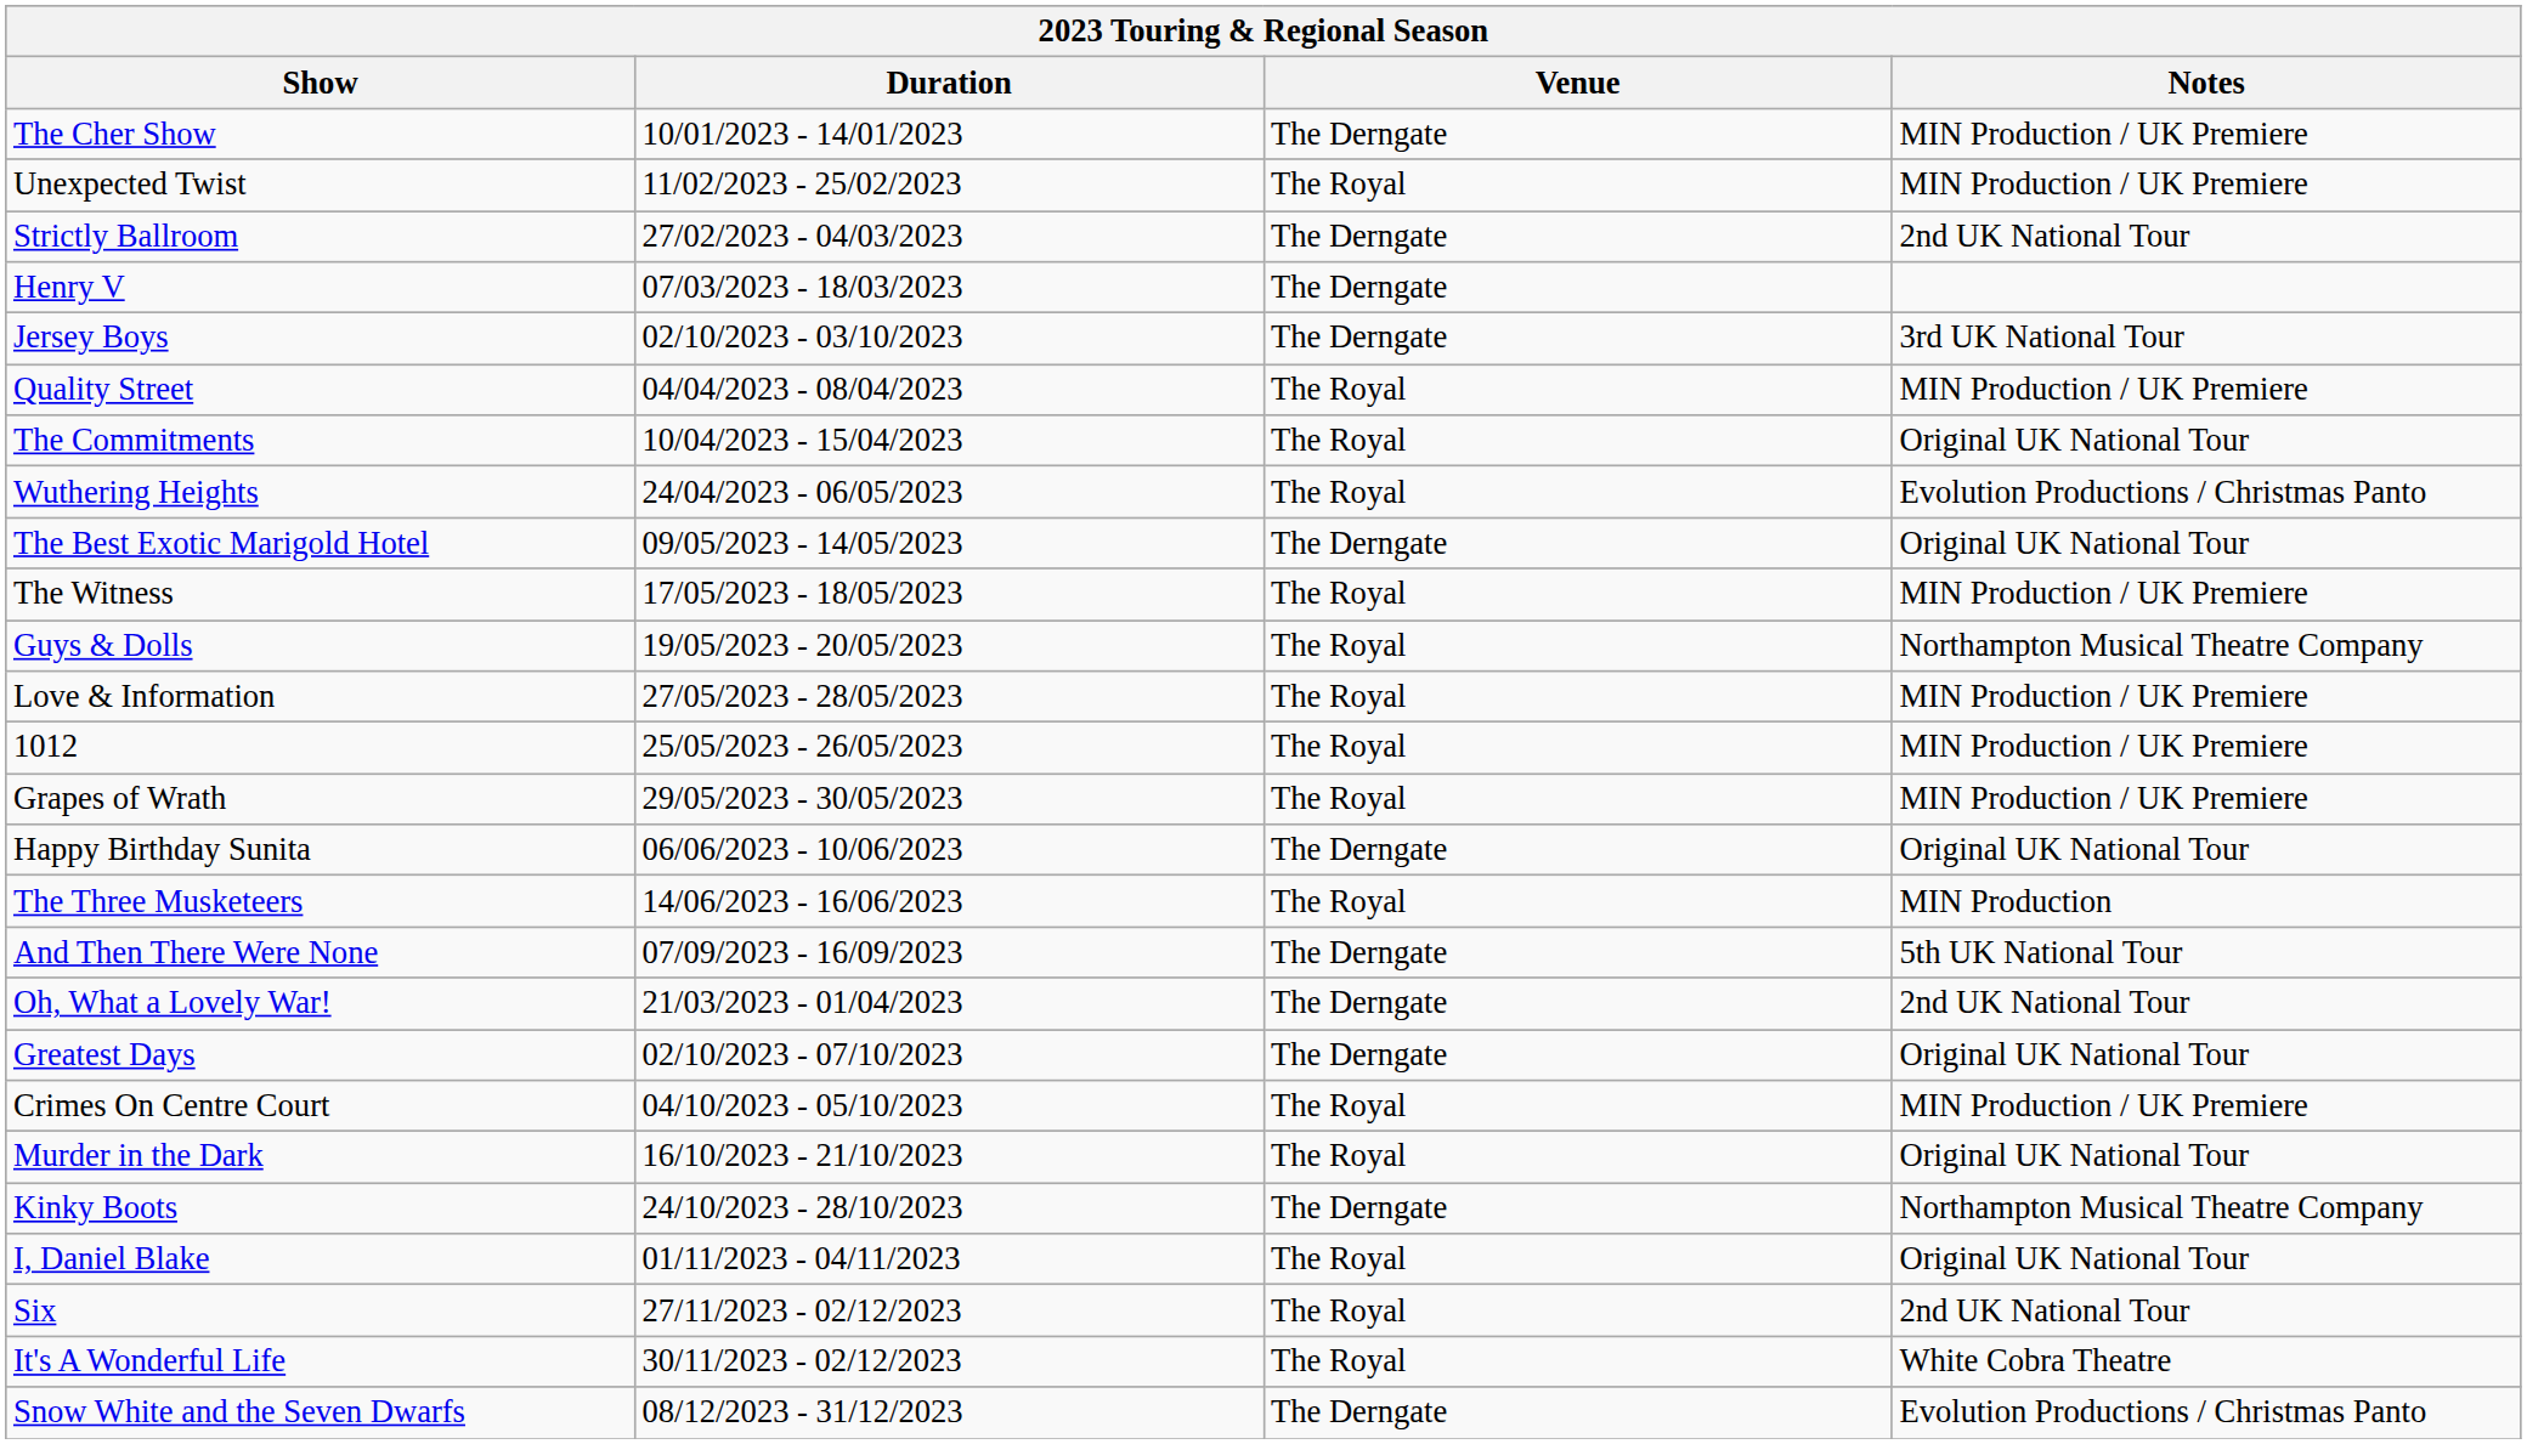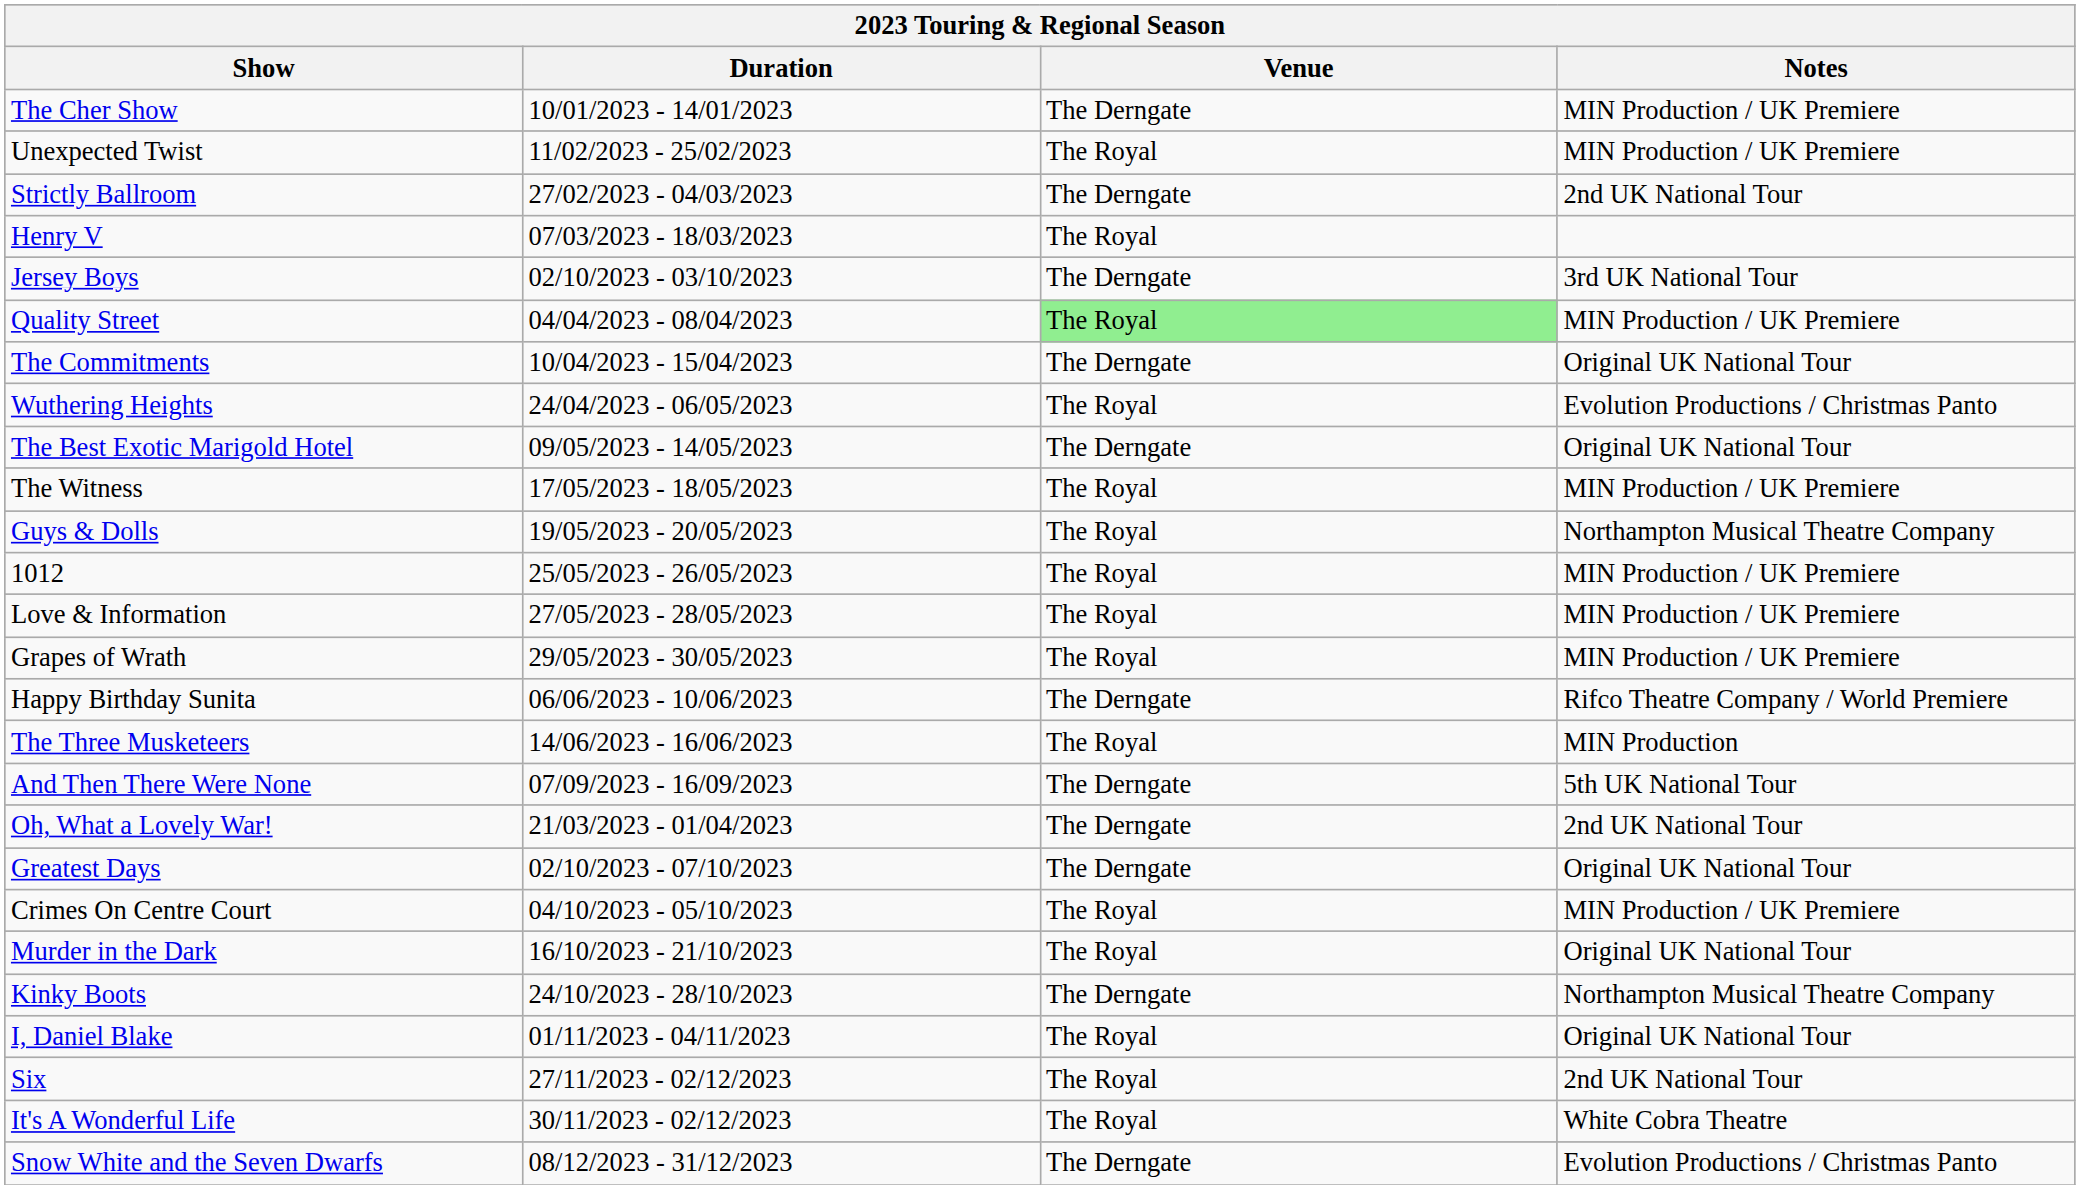 <table class="wikitable collapsible autocollapse">
 <tr>
 <th colspan="4">2023 Touring & Regional Season </th>
 </tr>
 <tr>
 <th width="10%">Show</th>
 <th width="10%">Duration</th>
 <th width="10%">Venue</th>
 <th width="10%">Notes</th>
 </tr>
 <tr>
 <td><a href='#'>The Cher Show</a></td>
 <td>10/01/2023 - 14/01/2023</td>
 <td>The Derngate</td>
 <td>MIN Production / UK Premiere</td>
 </tr>
 <tr>
 <td>Unexpected Twist</td>
 <td>11/02/2023 - 25/02/2023</td>
 <td>The Royal</td>
 <td>MIN Production / UK Premiere</td>
 </tr>
 <tr>
 <td><a href='#'>Strictly Ballroom</a></td>
 <td>27/02/2023 - 04/03/2023</td>
 <td>The Derngate</td>
 <td>2nd UK National Tour</td>
 </tr>
 <tr>
 <td><a href='#'>Henry V</a></td>
 <td>07/03/2023 - 18/03/2023</td>
-<td>The Derngate</td>
+<td>The Royal</td>
 <td></td>
 </tr>
 <tr>
 <td><a href='#'>Jersey Boys</a></td>
 <td>02/10/2023 - 03/10/2023</td>
 <td>The Derngate</td>
 <td>3rd UK National Tour</td>
 </tr>
 <tr>
 <td><a href='#'>Quality Street</a></td>
 <td>04/04/2023 - 08/04/2023</td>
-<td>The Royal</td>
+<td style="background: lightgreen;">The Royal</td>
 <td>MIN Production / UK Premiere</td>
 </tr>
 <tr>
 <td><a href='#'>The Commitments</a></td>
 <td>10/04/2023 - 15/04/2023</td>
-<td>The Royal</td>
+<td>The Derngate</td>
 <td>Original UK National Tour</td>
 </tr>
 <tr>
 <td><a href='#'>Wuthering Heights</a></td>
 <td>24/04/2023 - 06/05/2023</td>
 <td>The Royal</td>
 <td>Evolution Productions / Christmas Panto</td>
 </tr>
 <tr>
 <td><a href='#'>The Best Exotic Marigold Hotel</a></td>
 <td>09/05/2023 - 14/05/2023</td>
 <td>The Derngate</td>
 <td>Original UK National Tour</td>
 </tr>
 <tr>
 <td>The Witness</td>
 <td>17/05/2023 - 18/05/2023</td>
 <td>The Royal</td>
 <td>MIN Production / UK Premiere</td>
 </tr>
 <tr>
 <td><a href='#'>Guys & Dolls</a></td>
 <td>19/05/2023 - 20/05/2023</td>
 <td>The Royal</td>
 <td>Northampton Musical Theatre Company</td>
 </tr>
 <tr>
-<td>Love & Information</td>
-<td>27/05/2023 - 28/05/2023</td>
+<td>1012</td>
+<td>25/05/2023 - 26/05/2023</td>
 <td>The Royal</td>
 <td>MIN Production / UK Premiere</td>
 </tr>
 <tr>
-<td>1012</td>
-<td>25/05/2023 - 26/05/2023</td>
+<td>Love & Information</td>
+<td>27/05/2023 - 28/05/2023</td>
 <td>The Royal</td>
 <td>MIN Production / UK Premiere</td>
 </tr>
 <tr>
 <td>Grapes of Wrath</td>
 <td>29/05/2023 - 30/05/2023</td>
 <td>The Royal</td>
 <td>MIN Production / UK Premiere</td>
 </tr>
 <tr>
 <td>Happy Birthday Sunita</td>
 <td>06/06/2023 - 10/06/2023</td>
 <td>The Derngate</td>
-<td>Original UK National Tour</td>
+<td>Rifco Theatre Company / World Premiere</td>
 </tr>
 <tr>
 <td><a href='#'>The Three Musketeers</a></td>
 <td>14/06/2023 - 16/06/2023</td>
 <td>The Royal</td>
 <td>MIN Production</td>
 </tr>
 <tr>
 <td><a href='#'>And Then There Were None</a></td>
 <td>07/09/2023 - 16/09/2023</td>
 <td>The Derngate</td>
 <td>5th UK National Tour</td>
 </tr>
 <tr>
 <td><a href='#'>Oh, What a Lovely War!</a></td>
 <td>21/03/2023 - 01/04/2023</td>
 <td>The Derngate</td>
 <td>2nd UK National Tour</td>
 </tr>
 <tr>
 <td><a href='#'>Greatest Days</a></td>
 <td>02/10/2023 - 07/10/2023</td>
 <td>The Derngate</td>
 <td>Original UK National Tour</td>
 </tr>
 <tr>
 <td>Crimes On Centre Court</td>
 <td>04/10/2023 - 05/10/2023</td>
 <td>The Royal</td>
 <td>MIN Production / UK Premiere</td>
 </tr>
 <tr>
 <td><a href='#'>Murder in the Dark</a></td>
 <td>16/10/2023 - 21/10/2023</td>
 <td>The Royal</td>
 <td>Original UK National Tour</td>
 </tr>
 <tr>
 <td><a href='#'>Kinky Boots</a></td>
 <td>24/10/2023 - 28/10/2023</td>
 <td>The Derngate</td>
 <td>Northampton Musical Theatre Company</td>
 </tr>
 <tr>
 <td><a href='#'>I, Daniel Blake</a></td>
 <td>01/11/2023 - 04/11/2023</td>
 <td>The Royal</td>
 <td>Original UK National Tour</td>
 </tr>
 <tr>
 <td><a href='#'>Six</a></td>
 <td>27/11/2023 - 02/12/2023</td>
 <td>The Royal</td>
 <td>2nd UK National Tour</td>
 </tr>
 <tr>
 <td><a href='#'>It's A Wonderful Life</a></td>
 <td>30/11/2023 - 02/12/2023</td>
 <td>The Royal</td>
 <td>White Cobra Theatre</td>
 </tr>
 <tr>
 <td><a href='#'>Snow White and the Seven Dwarfs</a></td>
 <td>08/12/2023 - 31/12/2023</td>
 <td>The Derngate</td>
 <td>Evolution Productions / Christmas Panto</td>
 </tr>
 </table>
